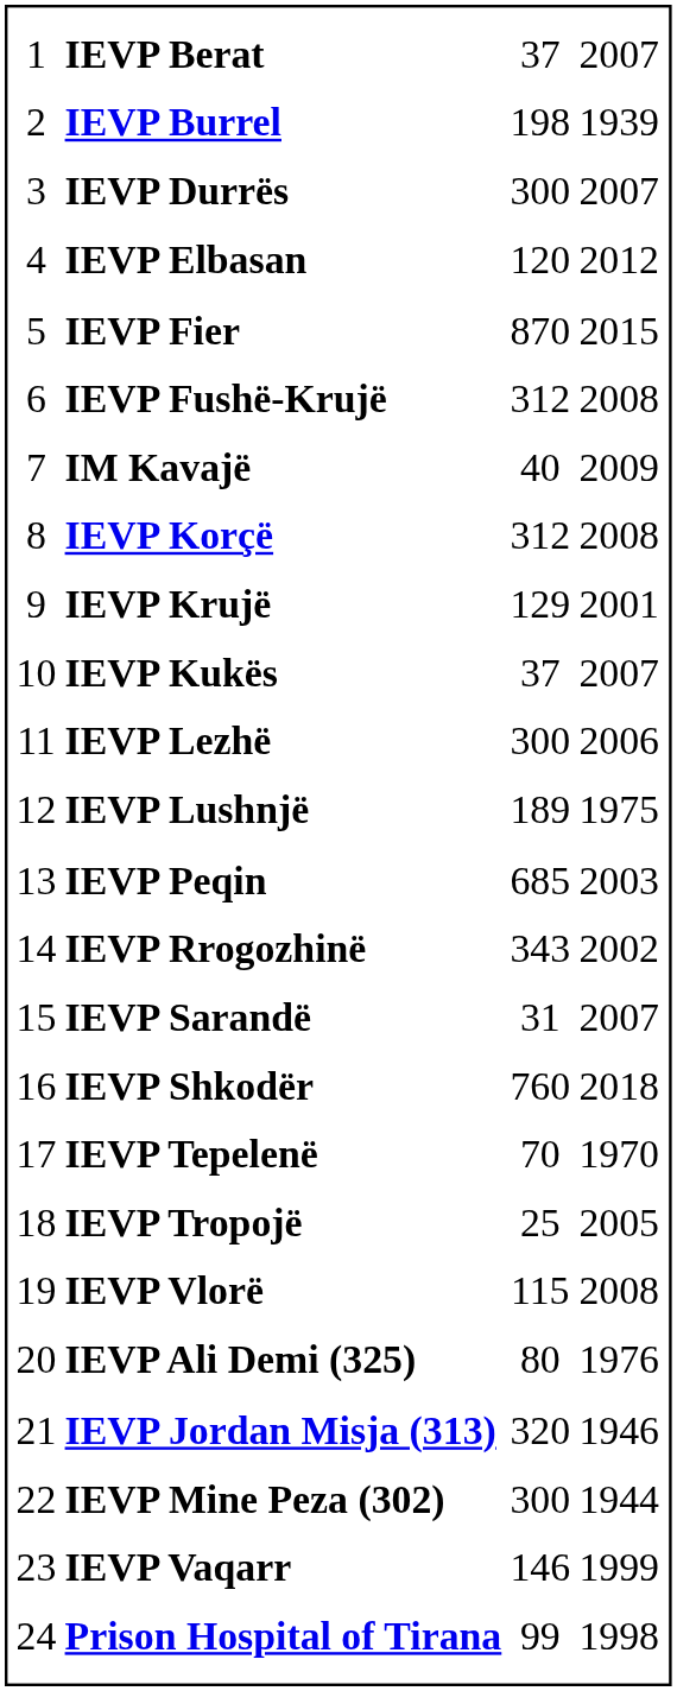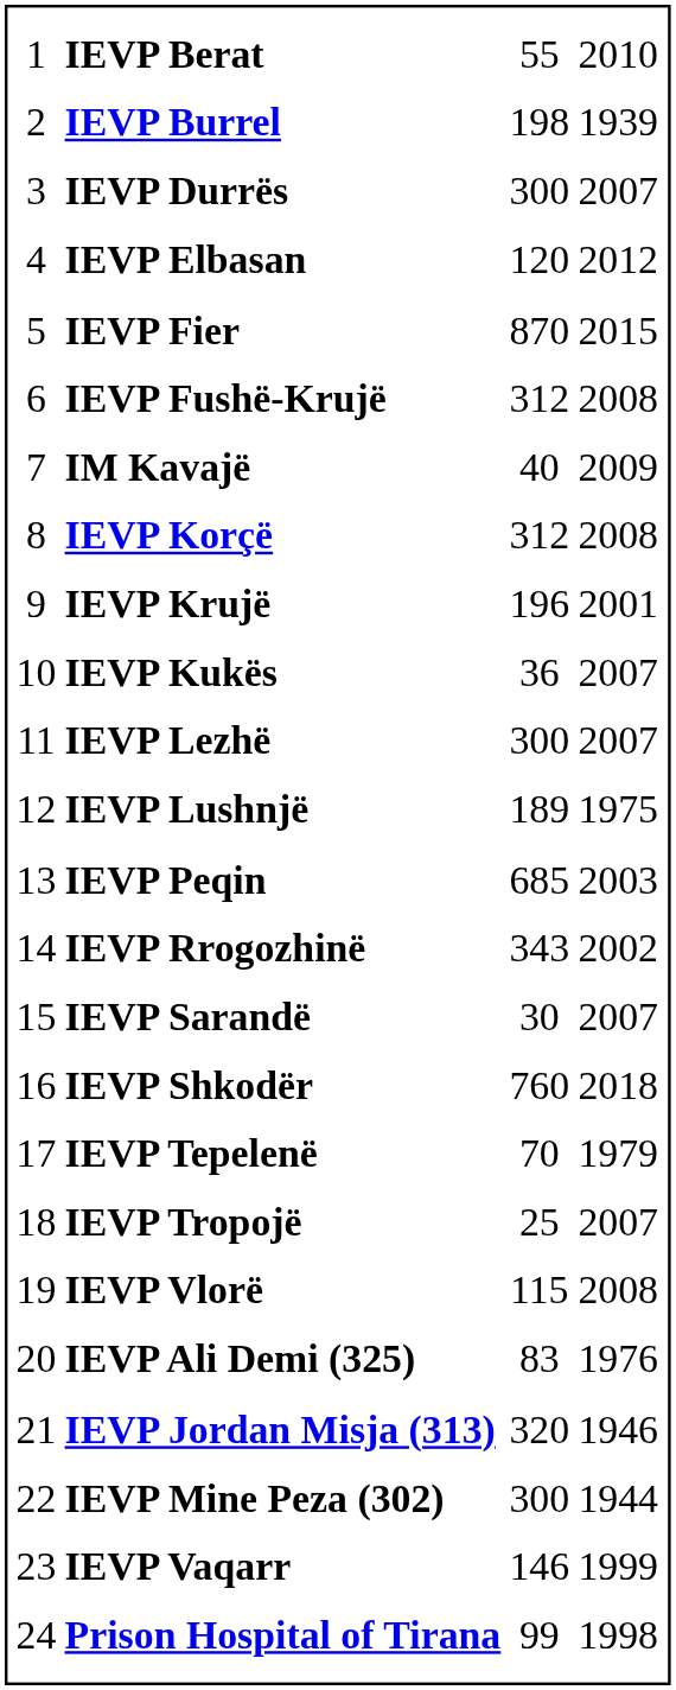 <table cellpadding="0" cellspacing="3" style="border:1px solid #000000; font-size:88%; line-height: 1.5em;">
 <tr>
 <td><strong></strong></td>
 <td><strong></strong></td>
 <td><strong></strong></td>
 <td><strong></strong></td>
 </tr>
 <tr>
 <td align=center>1</td>
 <td><strong>IEVP Berat</strong></td>
-<td align="center">37</td>
-<td align="center">2007</td>
+<td align="center">55</td>
+<td align="center">2010</td>
 </tr>
 <tr>
 <td align=center>2</td>
 <td><strong><a href='#'>IEVP Burrel</a></strong></td>
 <td align="center">198</td>
 <td align="center">1939</td>
 </tr>
 <tr>
 <td align=center>3</td>
 <td><strong>IEVP Durrës</strong></td>
 <td align="center">300</td>
 <td align="center">2007</td>
 </tr>
 <tr>
 <td align=center>4</td>
 <td><strong>IEVP Elbasan</strong></td>
 <td align="center">120</td>
 <td align="center">2012</td>
 </tr>
 <tr>
 <td align=center>5</td>
 <td><strong>IEVP Fier</strong></td>
 <td align="center">870</td>
 <td align="center">2015</td>
 </tr>
 <tr>
 <td align=center>6</td>
 <td><strong>IEVP Fushë-Krujë</strong></td>
 <td align="center">312</td>
 <td align="center">2008</td>
 </tr>
 <tr>
 <td align=center>7</td>
 <td><strong>IM Kavajë</strong></td>
 <td align="center">40</td>
 <td align="center">2009</td>
 </tr>
 <tr>
 <td align=center>8</td>
 <td><strong><a href='#'>IEVP Korçë</a></strong></td>
 <td align="center">312</td>
 <td align="center">2008</td>
 </tr>
 <tr>
 <td align=center>9</td>
 <td><strong>IEVP Krujë</strong></td>
-<td align="center">129</td>
+<td align="center">196</td>
 <td align="center">2001</td>
 </tr>
 <tr>
 <td align=center>10</td>
 <td><strong>IEVP Kukës</strong></td>
-<td align="center">37</td>
+<td align="center">36</td>
 <td align="center">2007</td>
 </tr>
 <tr>
 <td align=center>11</td>
 <td><strong>IEVP Lezhë</strong></td>
 <td align="center">300</td>
-<td align="center">2006</td>
+<td align="center">2007</td>
 </tr>
 <tr>
 <td align=center>12</td>
 <td><strong>IEVP Lushnjë</strong></td>
 <td align="center">189</td>
 <td align="center">1975</td>
 </tr>
 <tr>
 <td align=center>13</td>
 <td><strong>IEVP Peqin</strong></td>
 <td align="center">685</td>
 <td align="center">2003</td>
 </tr>
 <tr>
 <td align=center>14</td>
 <td><strong>IEVP Rrogozhinë</strong></td>
 <td align="center">343</td>
 <td align="center">2002</td>
 </tr>
 <tr>
 <td align=center>15</td>
 <td><strong>IEVP Sarandë</strong></td>
-<td align="center">31</td>
+<td align="center">30</td>
 <td align="center">2007</td>
 </tr>
 <tr>
 <td align=center>16</td>
 <td><strong>IEVP Shkodër</strong></td>
 <td align="center">760</td>
 <td align="center">2018</td>
 </tr>
 <tr>
 <td align=center>17</td>
 <td><strong>IEVP Tepelenë</strong></td>
 <td align="center">70</td>
-<td align="center">1970</td>
+<td align="center">1979</td>
 </tr>
 <tr>
 <td align=center>18</td>
 <td><strong>IEVP Tropojë</strong></td>
 <td align="center">25</td>
-<td align="center">2005</td>
+<td align="center">2007</td>
 </tr>
 <tr>
 <td align=center>19</td>
 <td><strong>IEVP Vlorë</strong></td>
 <td align="center">115</td>
 <td align="center">2008</td>
 </tr>
 <tr>
 <td align=center>20</td>
 <td><strong>IEVP Ali Demi (325)</strong></td>
-<td align="center">80</td>
+<td align="center">83</td>
 <td align="center">1976</td>
 </tr>
 <tr>
 <td align=center>21</td>
 <td><strong><a href='#'>IEVP Jordan Misja (313)</a></strong></td>
 <td align="center">320</td>
 <td align="center">1946</td>
 </tr>
 <tr>
 <td align=center>22</td>
 <td><strong>IEVP Mine Peza (302)</strong></td>
 <td align="center">300</td>
 <td align="center">1944</td>
 </tr>
 <tr>
 <td align=center>23</td>
 <td><strong>IEVP Vaqarr</strong></td>
 <td align="center">146</td>
 <td align="center">1999</td>
 </tr>
 <tr>
 <td align=center>24</td>
 <td><strong><a href='#'>Prison Hospital of Tirana</a></strong></td>
 <td align="center">99</td>
 <td align="center">1998</td>
 </tr>
 <tr>
 </tr>
 </table>
